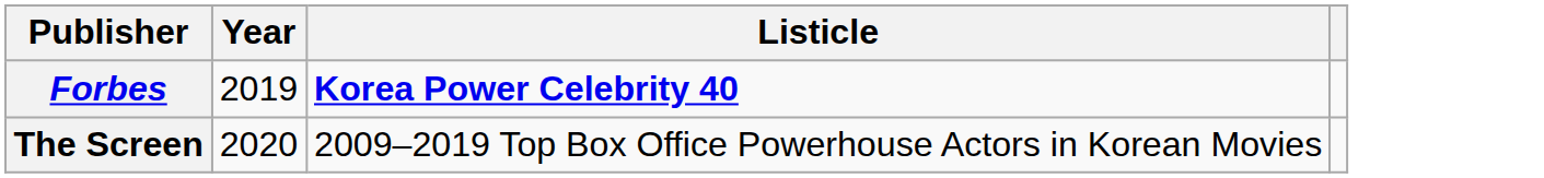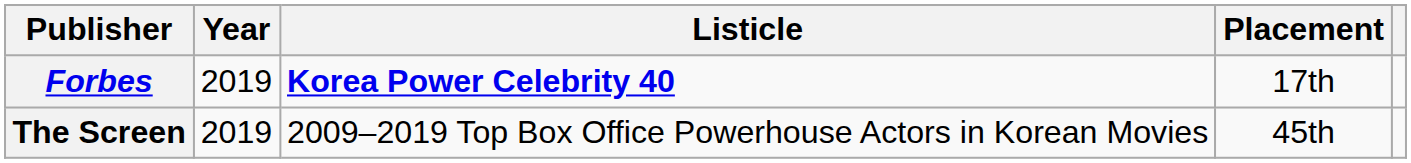 <table class="wikitable plainrowheaders sortable">
 <tr>
 <th scope="col">Publisher</th>
 <th scope="col">Year</th>
 <th scope="col">Listicle</th>
+<th scope="col">Placement</th>
 <th scope="col" class="unsortable"></th>
 </tr>
 <tr>
 <th scope="row"><em><a href='#'>Forbes</a></em></th>
 <td>2019</td>
 <td><strong><a href='#'>Korea Power Celebrity 40</a></strong></td>
+<td style="text-align:center">17th</td>
 <td style="text-align:center"></td>
 </tr>
 <tr>
 <th scope="row">The Screen</th>
-<td>2020</td>
+<td>2019</td>
 <td>2009–2019 Top Box Office Powerhouse Actors in Korean Movies</td>
+<td style="text-align:center">45th</td>
 <td style="text-align:center"></td>
 </tr>
 </table>
